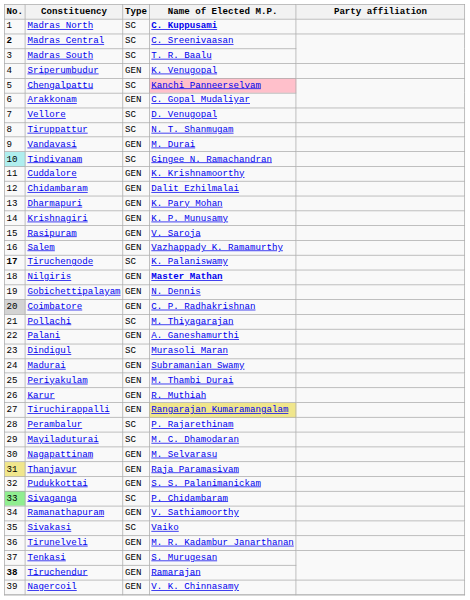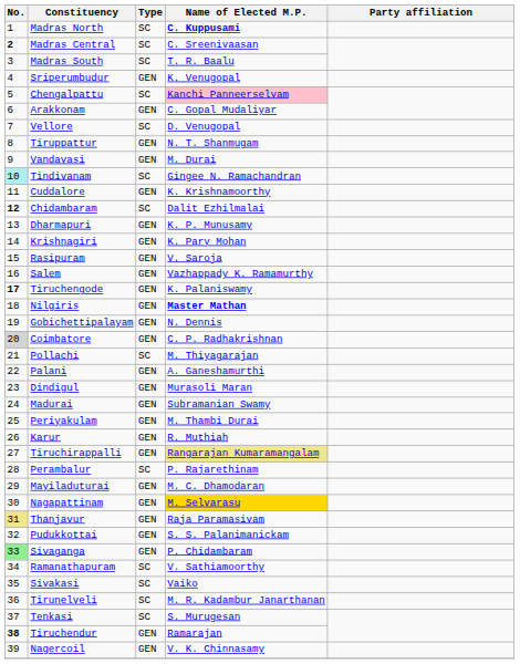 <table class="wikitable" style="font-size:95%;">
 <tr>
 <th>No.</th>
 <th>Constituency</th>
 <th>Type</th>
 <th>Name of Elected M.P.</th>
 <th colspan="2" style="width:18em">Party affiliation</th>
 </tr>
 <tr>
 <td>1</td>
 <td><a href='#'>Madras North</a></td>
 <td>SC</td>
 <td><strong><a href='#'>C. Kuppusami</a></strong></td>
 <td></td>
 </tr>
 <tr>
 <td><strong>2</strong></td>
 <td><a href='#'>Madras Central</a></td>
 <td>SC</td>
 <td><a href='#'>C. Sreenivaasan</a></td>
 </tr>
 <tr>
 <td>3</td>
 <td><a href='#'>Madras South</a></td>
 <td>SC</td>
 <td><a href='#'>T. R. Baalu</a></td>
 </tr>
 <tr>
 <td>4</td>
 <td><a href='#'>Sriperumbudur</a></td>
 <td>GEN</td>
 <td><a href='#'>K. Venugopal</a></td>
 <td></td>
 </tr>
 <tr>
 <td>5</td>
 <td><a href='#'>Chengalpattu</a></td>
 <td>SC</td>
 <td style="background: pink;"><a href='#'>Kanchi Panneerselvam</a></td>
 </tr>
 <tr>
 <td>6</td>
 <td><a href='#'>Arakkonam</a></td>
 <td>GEN</td>
 <td><a href='#'>C. Gopal Mudaliyar</a></td>
 </tr>
 <tr>
 <td>7</td>
 <td><a href='#'>Vellore</a></td>
 <td>SC</td>
 <td><a href='#'>D. Venugopal</a></td>
 <td></td>
 </tr>
 <tr>
 <td>8</td>
 <td><a href='#'>Tiruppattur</a></td>
-<td>SC</td>
+<td>GEN</td>
 <td><a href='#'>N. T. Shanmugam</a></td>
 <td></td>
 </tr>
 <tr>
 <td>9</td>
 <td><a href='#'>Vandavasi</a></td>
 <td>GEN</td>
 <td><a href='#'>M. Durai</a></td>
 <td></td>
 </tr>
 <tr>
 <td style="background: paleturquoise;">10</td>
 <td><a href='#'>Tindivanam</a></td>
 <td>SC</td>
 <td><a href='#'>Gingee N. Ramachandran</a></td>
 <td></td>
 </tr>
 <tr>
 <td>11</td>
 <td><a href='#'>Cuddalore</a></td>
 <td>GEN</td>
 <td><a href='#'>K. Krishnamoorthy</a></td>
 <td></td>
 </tr>
 <tr>
-<td>12</td>
+<td><strong>12</strong></td>
 <td><a href='#'>Chidambaram</a></td>
-<td>GEN</td>
+<td>SC</td>
 <td><a href='#'>Dalit Ezhilmalai</a></td>
 <td></td>
 </tr>
 <tr>
 <td>13</td>
 <td><a href='#'>Dharmapuri</a></td>
 <td>GEN</td>
-<td><a href='#'>K. Pary Mohan</a></td>
+<td><a href='#'>K. P. Munusamy</a></td>
 </tr>
 <tr>
 <td>14</td>
 <td><a href='#'>Krishnagiri</a></td>
 <td>GEN</td>
-<td><a href='#'>K. P. Munusamy</a></td>
+<td><a href='#'>K. Pary Mohan</a></td>
 <td></td>
 </tr>
 <tr>
 <td>15</td>
 <td><a href='#'>Rasipuram</a></td>
 <td>GEN</td>
 <td><a href='#'>V. Saroja</a></td>
 </tr>
 <tr>
 <td>16</td>
 <td><a href='#'>Salem</a></td>
 <td>GEN</td>
 <td><a href='#'>Vazhappady K. Ramamurthy</a></td>
 <td></td>
 </tr>
 <tr>
 <td><strong>17</strong></td>
 <td><a href='#'>Tiruchengode</a></td>
-<td>SC</td>
+<td>GEN</td>
 <td><a href='#'>K. Palaniswamy</a></td>
 <td></td>
 </tr>
 <tr>
 <td>18</td>
 <td><a href='#'>Nilgiris</a></td>
 <td>GEN</td>
 <td><strong><a href='#'>Master Mathan</a></strong></td>
 <td></td>
 </tr>
 <tr>
 <td>19</td>
 <td><a href='#'>Gobichettipalayam</a></td>
 <td>GEN</td>
 <td><a href='#'>N. Dennis</a></td>
 <td></td>
 </tr>
 <tr>
 <td style="background: lightgrey;">20</td>
 <td><a href='#'>Coimbatore</a></td>
 <td>GEN</td>
 <td><a href='#'>C. P. Radhakrishnan</a></td>
 <td></td>
 </tr>
 <tr>
 <td>21</td>
 <td><a href='#'>Pollachi</a></td>
 <td>SC</td>
 <td><a href='#'>M. Thiyagarajan</a></td>
 <td></td>
 </tr>
 <tr>
 <td>22</td>
 <td><a href='#'>Palani</a></td>
 <td>GEN</td>
 <td><a href='#'>A. Ganeshamurthi</a></td>
 <td></td>
 </tr>
 <tr>
 <td>23</td>
 <td><a href='#'>Dindigul</a></td>
-<td>SC</td>
+<td>GEN</td>
 <td><a href='#'>Murasoli Maran</a></td>
 <td></td>
 </tr>
 <tr>
 <td>24</td>
 <td><a href='#'>Madurai</a></td>
 <td>GEN</td>
 <td><a href='#'>Subramanian Swamy</a></td>
 <td></td>
 </tr>
 <tr>
 <td>25</td>
 <td><a href='#'>Periyakulam</a></td>
 <td>GEN</td>
 <td><a href='#'>M. Thambi Durai</a></td>
 <td></td>
 </tr>
 <tr>
 <td>26</td>
 <td><a href='#'>Karur</a></td>
 <td>GEN</td>
 <td><a href='#'>R. Muthiah</a></td>
 </tr>
 <tr>
 <td>27</td>
 <td><a href='#'>Tiruchirappalli</a></td>
 <td>GEN</td>
 <td style="background: khaki;"><a href='#'>Rangarajan Kumaramangalam</a></td>
 <td></td>
 </tr>
 <tr>
 <td>28</td>
 <td><a href='#'>Perambalur</a></td>
 <td>SC</td>
 <td><a href='#'>P. Rajarethinam</a></td>
 <td></td>
 </tr>
 <tr>
 <td>29</td>
 <td><a href='#'>Mayiladuturai</a></td>
-<td>SC</td>
+<td>GEN</td>
 <td><a href='#'>M. C. Dhamodaran</a></td>
 <td></td>
 </tr>
 <tr>
 <td>30</td>
 <td><a href='#'>Nagapattinam</a></td>
 <td>GEN</td>
-<td><a href='#'>M. Selvarasu</a></td>
+<td style="background: gold;"><a href='#'>M. Selvarasu</a></td>
 <td></td>
 </tr>
 <tr>
 <td style="background: khaki;">31</td>
 <td><a href='#'>Thanjavur</a></td>
 <td>GEN</td>
 <td><a href='#'>Raja Paramasivam</a></td>
 <td></td>
 </tr>
 <tr>
 <td>32</td>
 <td><a href='#'>Pudukkottai</a></td>
 <td>GEN</td>
 <td><a href='#'>S. S. Palanimanickam</a></td>
 <td></td>
 </tr>
 <tr>
 <td style="background: lightgreen;">33</td>
 <td><a href='#'>Sivaganga</a></td>
-<td>SC</td>
+<td>GEN</td>
 <td><a href='#'>P. Chidambaram</a></td>
 <td></td>
 </tr>
 <tr>
 <td>34</td>
 <td><a href='#'>Ramanathapuram</a></td>
-<td>GEN</td>
+<td>SC</td>
 <td><a href='#'>V. Sathiamoorthy</a></td>
 <td></td>
 </tr>
 <tr>
 <td>35</td>
 <td><a href='#'>Sivakasi</a></td>
 <td>SC</td>
 <td><a href='#'>Vaiko</a></td>
 <td></td>
 </tr>
 <tr>
 <td>36</td>
 <td><a href='#'>Tirunelveli</a></td>
-<td>GEN</td>
+<td>SC</td>
 <td><a href='#'>M. R. Kadambur Janarthanan</a></td>
 <td></td>
 </tr>
 <tr>
 <td>37</td>
 <td><a href='#'>Tenkasi</a></td>
-<td>GEN</td>
+<td>SC</td>
 <td><a href='#'>S. Murugesan</a></td>
 </tr>
 <tr>
 <td><strong>38</strong></td>
 <td><a href='#'>Tiruchendur</a></td>
 <td>GEN</td>
 <td><a href='#'>Ramarajan</a></td>
 </tr>
 <tr>
 <td>39</td>
 <td><a href='#'>Nagercoil</a></td>
 <td>GEN</td>
 <td><a href='#'>V. K. Chinnasamy</a></td>
 <td></td>
 </tr>
 <tr>
 </tr>
 </table>
